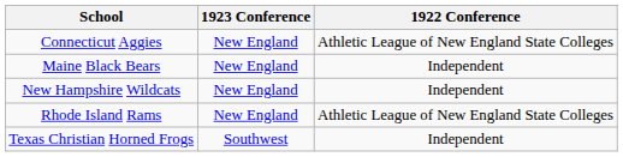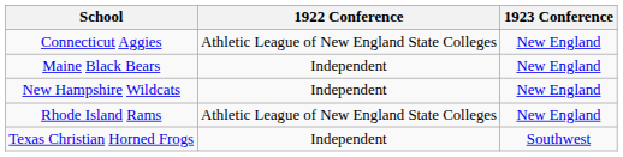 <table class="wikitable sortable">
 <tr>
 <th>School</th>
+<th>1922 Conference</th>
 <th>1923 Conference</th>
-<th>1922 Conference</th>
 </tr>
 <tr style="text-align:center;">
 <td><a href='#'>Connecticut</a> <a href='#'>Aggies</a></td>
+<td>Athletic League of New England State Colleges</td>
 <td><a href='#'>New England</a></td>
-<td>Athletic League of New England State Colleges</td>
 </tr>
 <tr style="text-align:center;">
 <td><a href='#'>Maine</a> <a href='#'>Black Bears</a></td>
+<td>Independent</td>
 <td><a href='#'>New England</a></td>
-<td>Independent</td>
 </tr>
 <tr style="text-align:center;">
 <td><a href='#'>New Hampshire</a> <a href='#'>Wildcats</a></td>
+<td>Independent</td>
 <td><a href='#'>New England</a></td>
-<td>Independent</td>
 </tr>
 <tr style="text-align:center;">
 <td><a href='#'>Rhode Island</a> <a href='#'>Rams</a></td>
+<td>Athletic League of New England State Colleges</td>
 <td><a href='#'>New England</a></td>
-<td>Athletic League of New England State Colleges</td>
 </tr>
 <tr style="text-align:center;">
 <td><a href='#'>Texas Christian</a> <a href='#'>Horned Frogs</a></td>
+<td>Independent</td>
 <td><a href='#'>Southwest</a></td>
-<td>Independent</td>
 </tr>
 </table>
